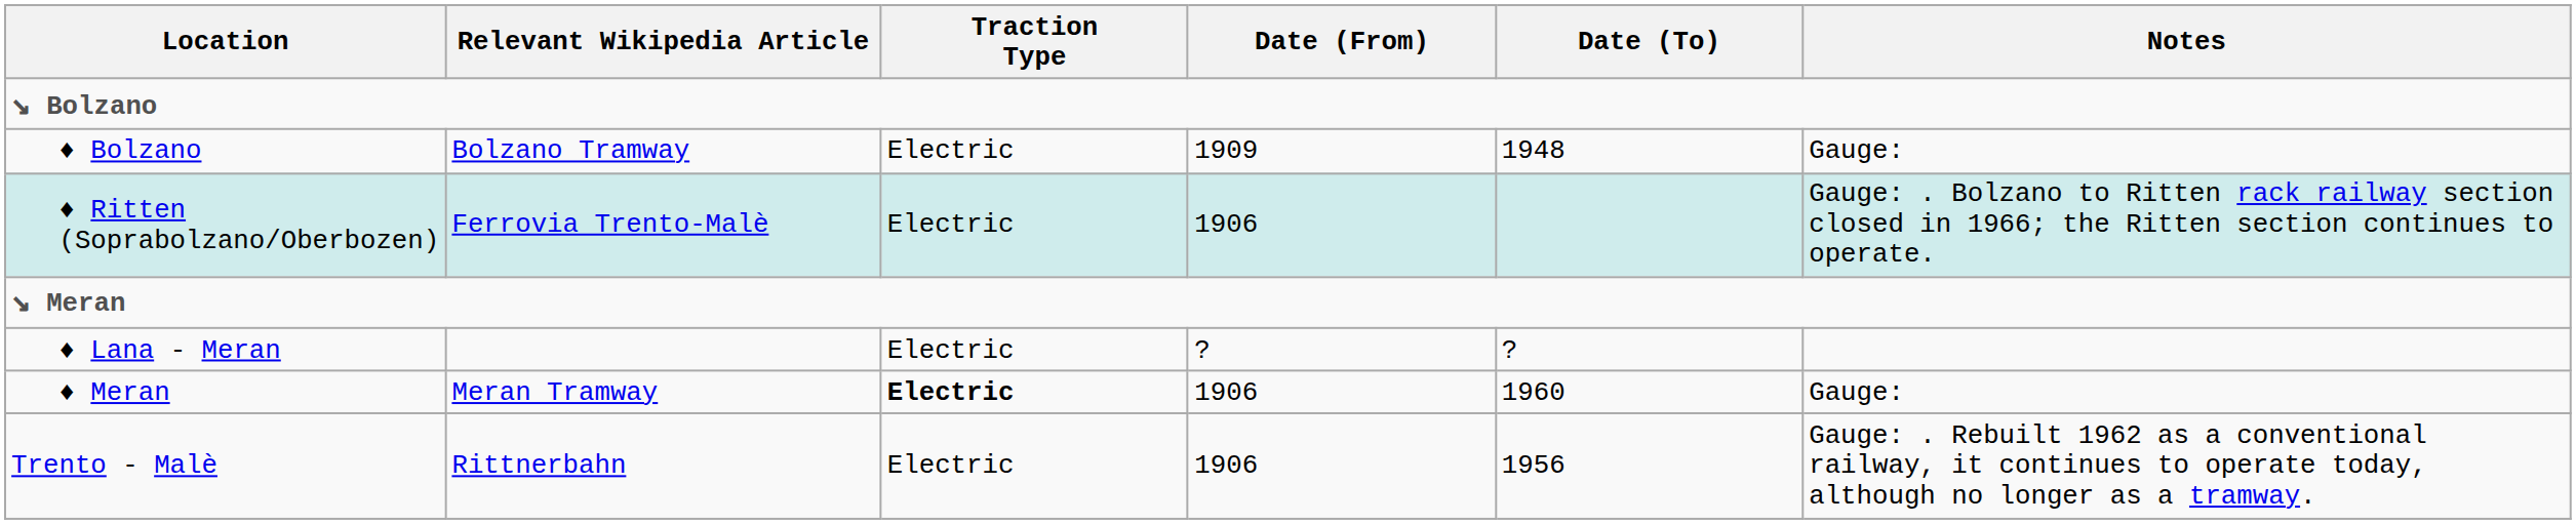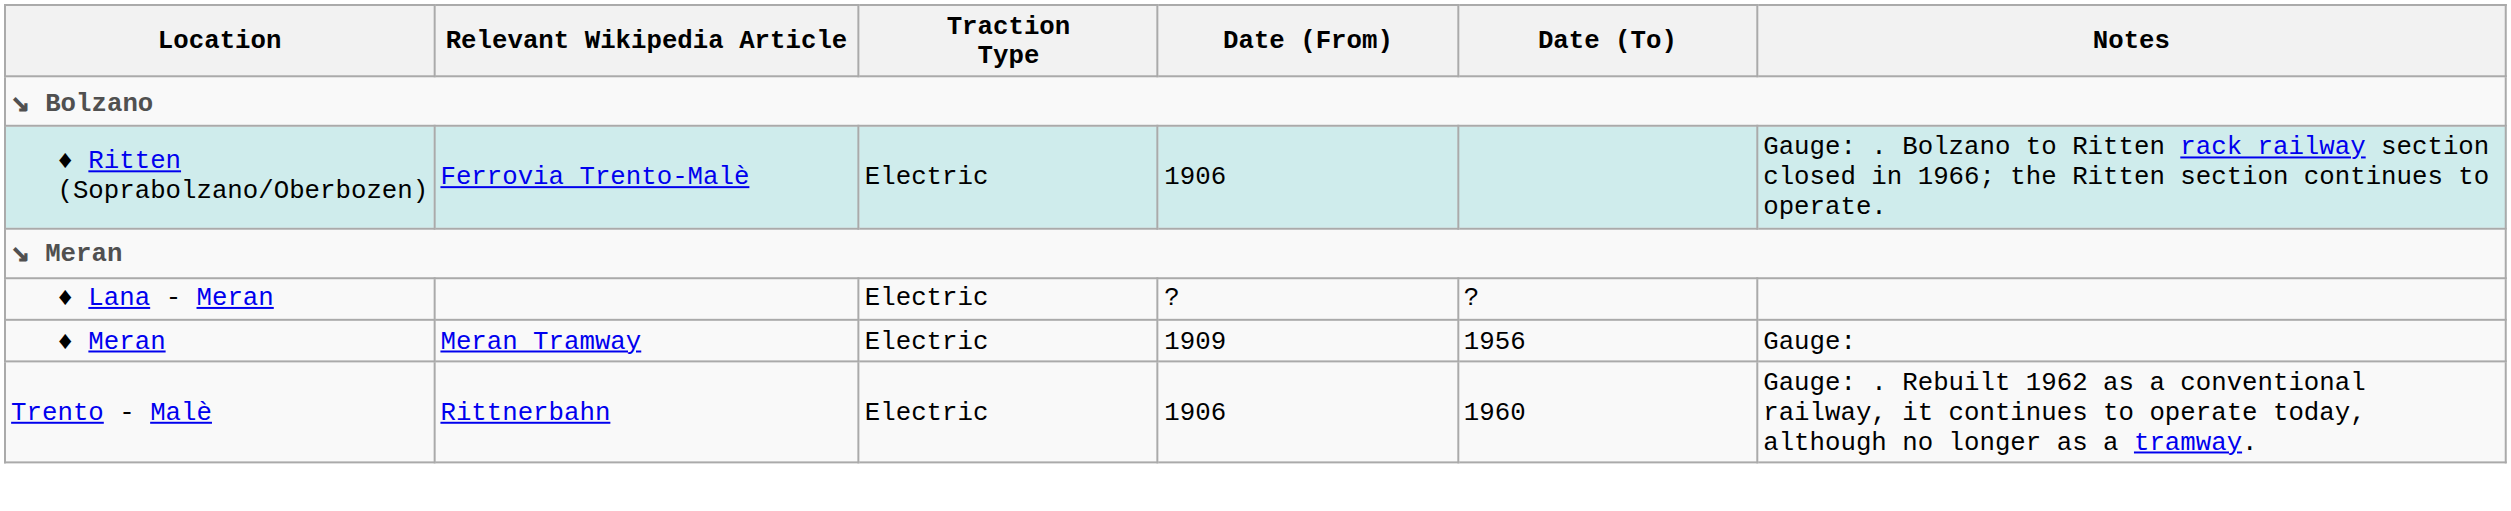 <table class="wikitable" style="width:100%;">
 <tr>
 <th style="width:17%;">Location</th>
 <th style="width:17%;">Relevant Wikipedia Article</th>
 <th style="width:12%;">Traction<br>Type</th>
 <th style="width:12%;">Date (From)</th>
 <th style="width:12%;">Date (To)</th>
 <th style="width:30%;">Notes</th>
 </tr>
 <tr>
 <td style="color:#505050;" colspan=6><strong><big>↘</big> Bolzano</strong></td>
-</tr>
-<tr>
-<td style="padding-left: 2em;">♦ <a href='#'>Bolzano</a></td>
-<td><a href='#'>Bolzano Tramway</a></td>
-<td>Electric</td>
-<td>1909</td>
-<td>1948</td>
-<td>Gauge: </td>
 </tr>
 <tr style="background:#CFECEC">
 <td style="padding-left: 2em;">♦ <a href='#'>Ritten</a> (Soprabolzano/Oberbozen)</td>
 <td><a href='#'>Ferrovia Trento-Malè</a></td>
 <td>Electric</td>
 <td>1906</td>
 <td> </td>
 <td>Gauge: . Bolzano to Ritten <a href='#'>rack railway</a> section closed in 1966; the Ritten section continues to operate.</td>
 </tr>
 <tr>
 <td style="color:#505050;" colspan=6><strong><big>↘</big> Meran</strong></td>
 </tr>
 <tr>
 <td style="padding-left: 2em;">♦ <a href='#'>Lana</a> - <a href='#'>Meran</a></td>
 <td> </td>
 <td>Electric</td>
 <td>?</td>
 <td>?</td>
 <td> </td>
 </tr>
 <tr>
 <td style="padding-left: 2em;">♦ <a href='#'>Meran</a></td>
 <td><a href='#'>Meran Tramway</a></td>
-<td><strong>Electric</strong></td>
-<td>1906</td>
-<td>1960</td>
+<td>Electric</td>
+<td>1909</td>
+<td>1956</td>
 <td>Gauge: </td>
 </tr>
 <tr>
 <td><a href='#'>Trento</a> - <a href='#'>Malè</a></td>
 <td><a href='#'>Rittnerbahn</a></td>
 <td>Electric</td>
 <td>1906</td>
-<td>1956</td>
+<td>1960</td>
 <td>Gauge: . Rebuilt 1962 as a conventional railway, it continues to operate today, although no longer as a <a href='#'>tramway</a>.</td>
 </tr>
 </table>
